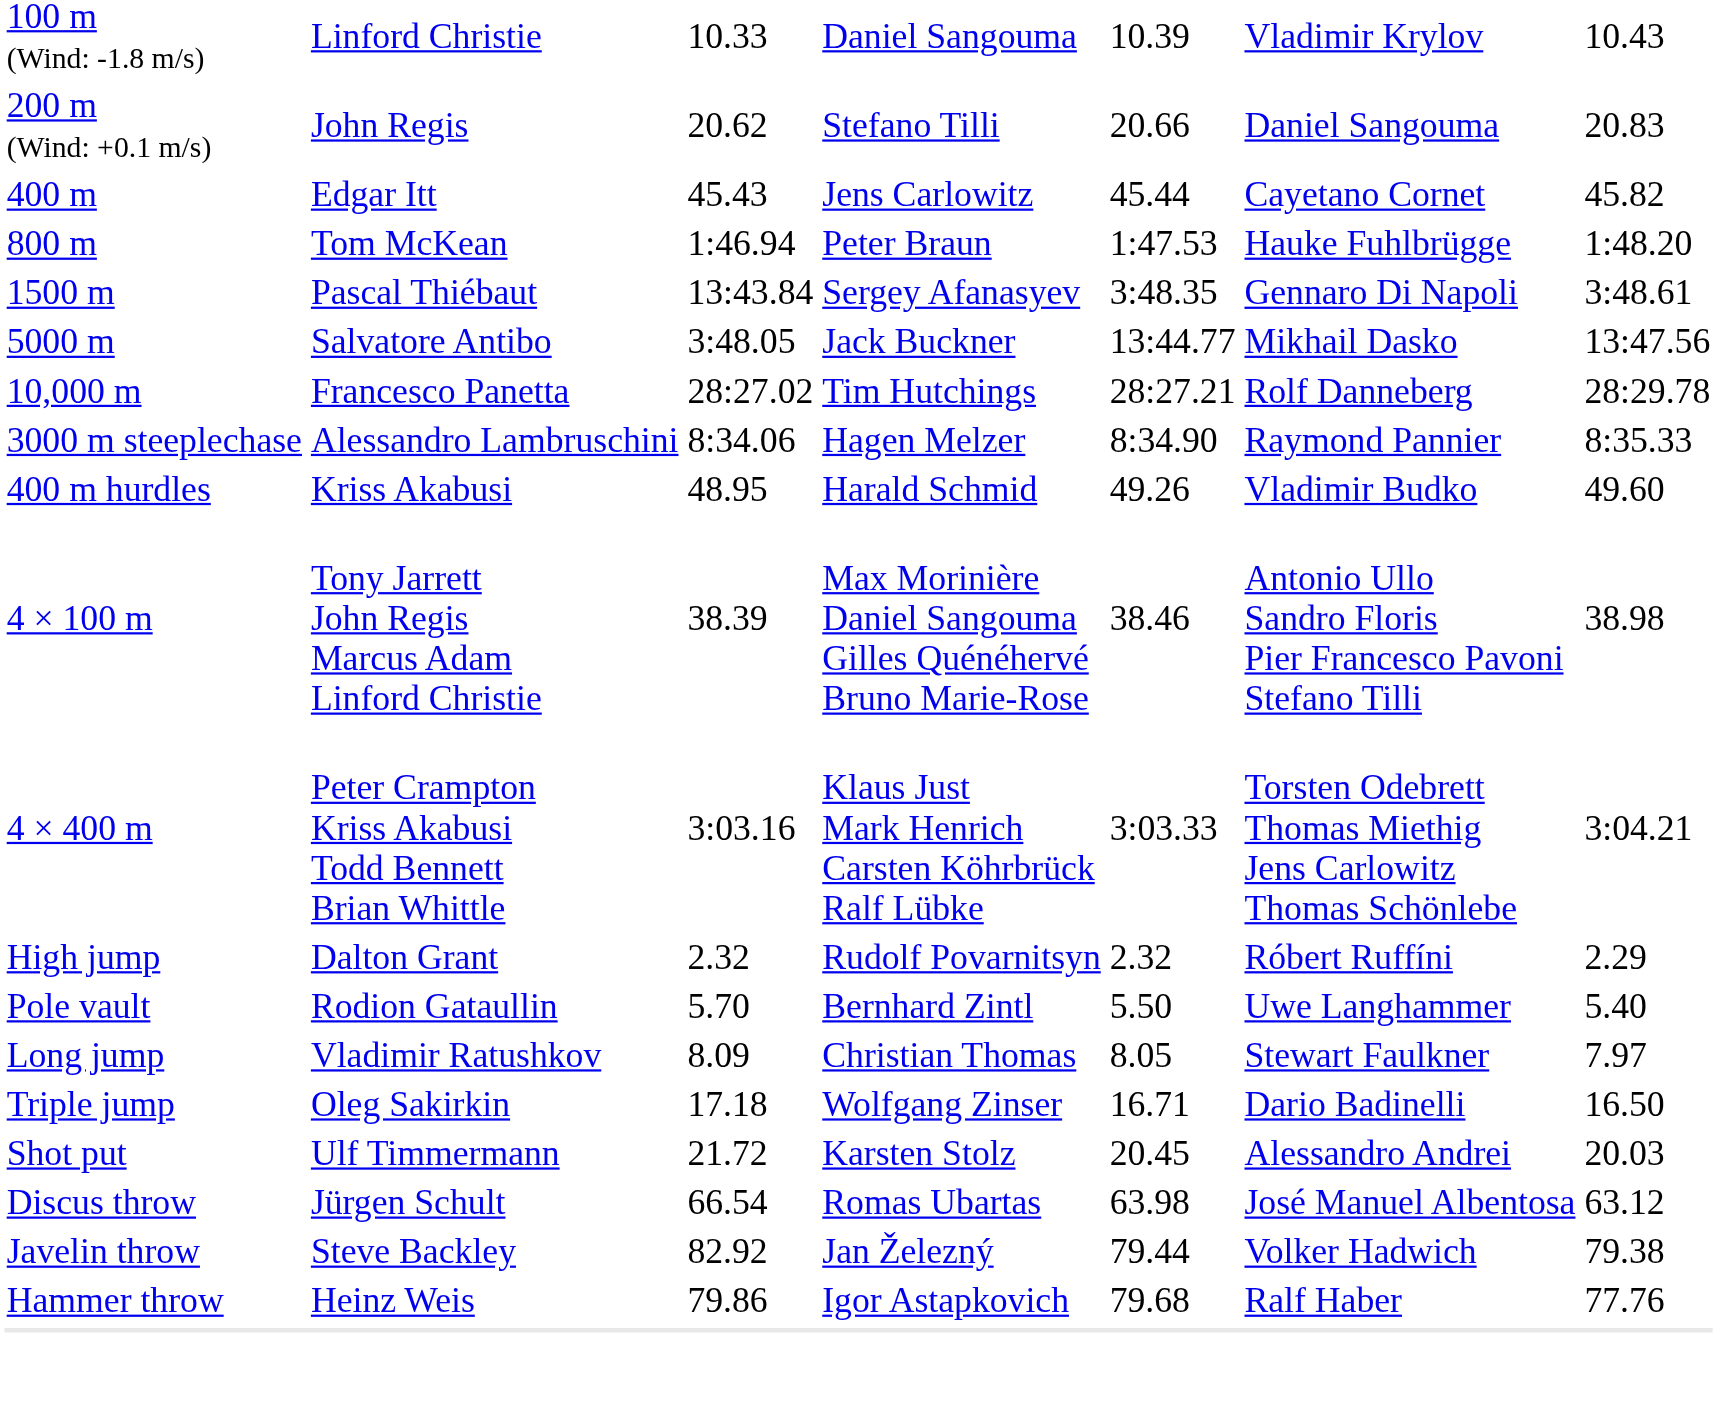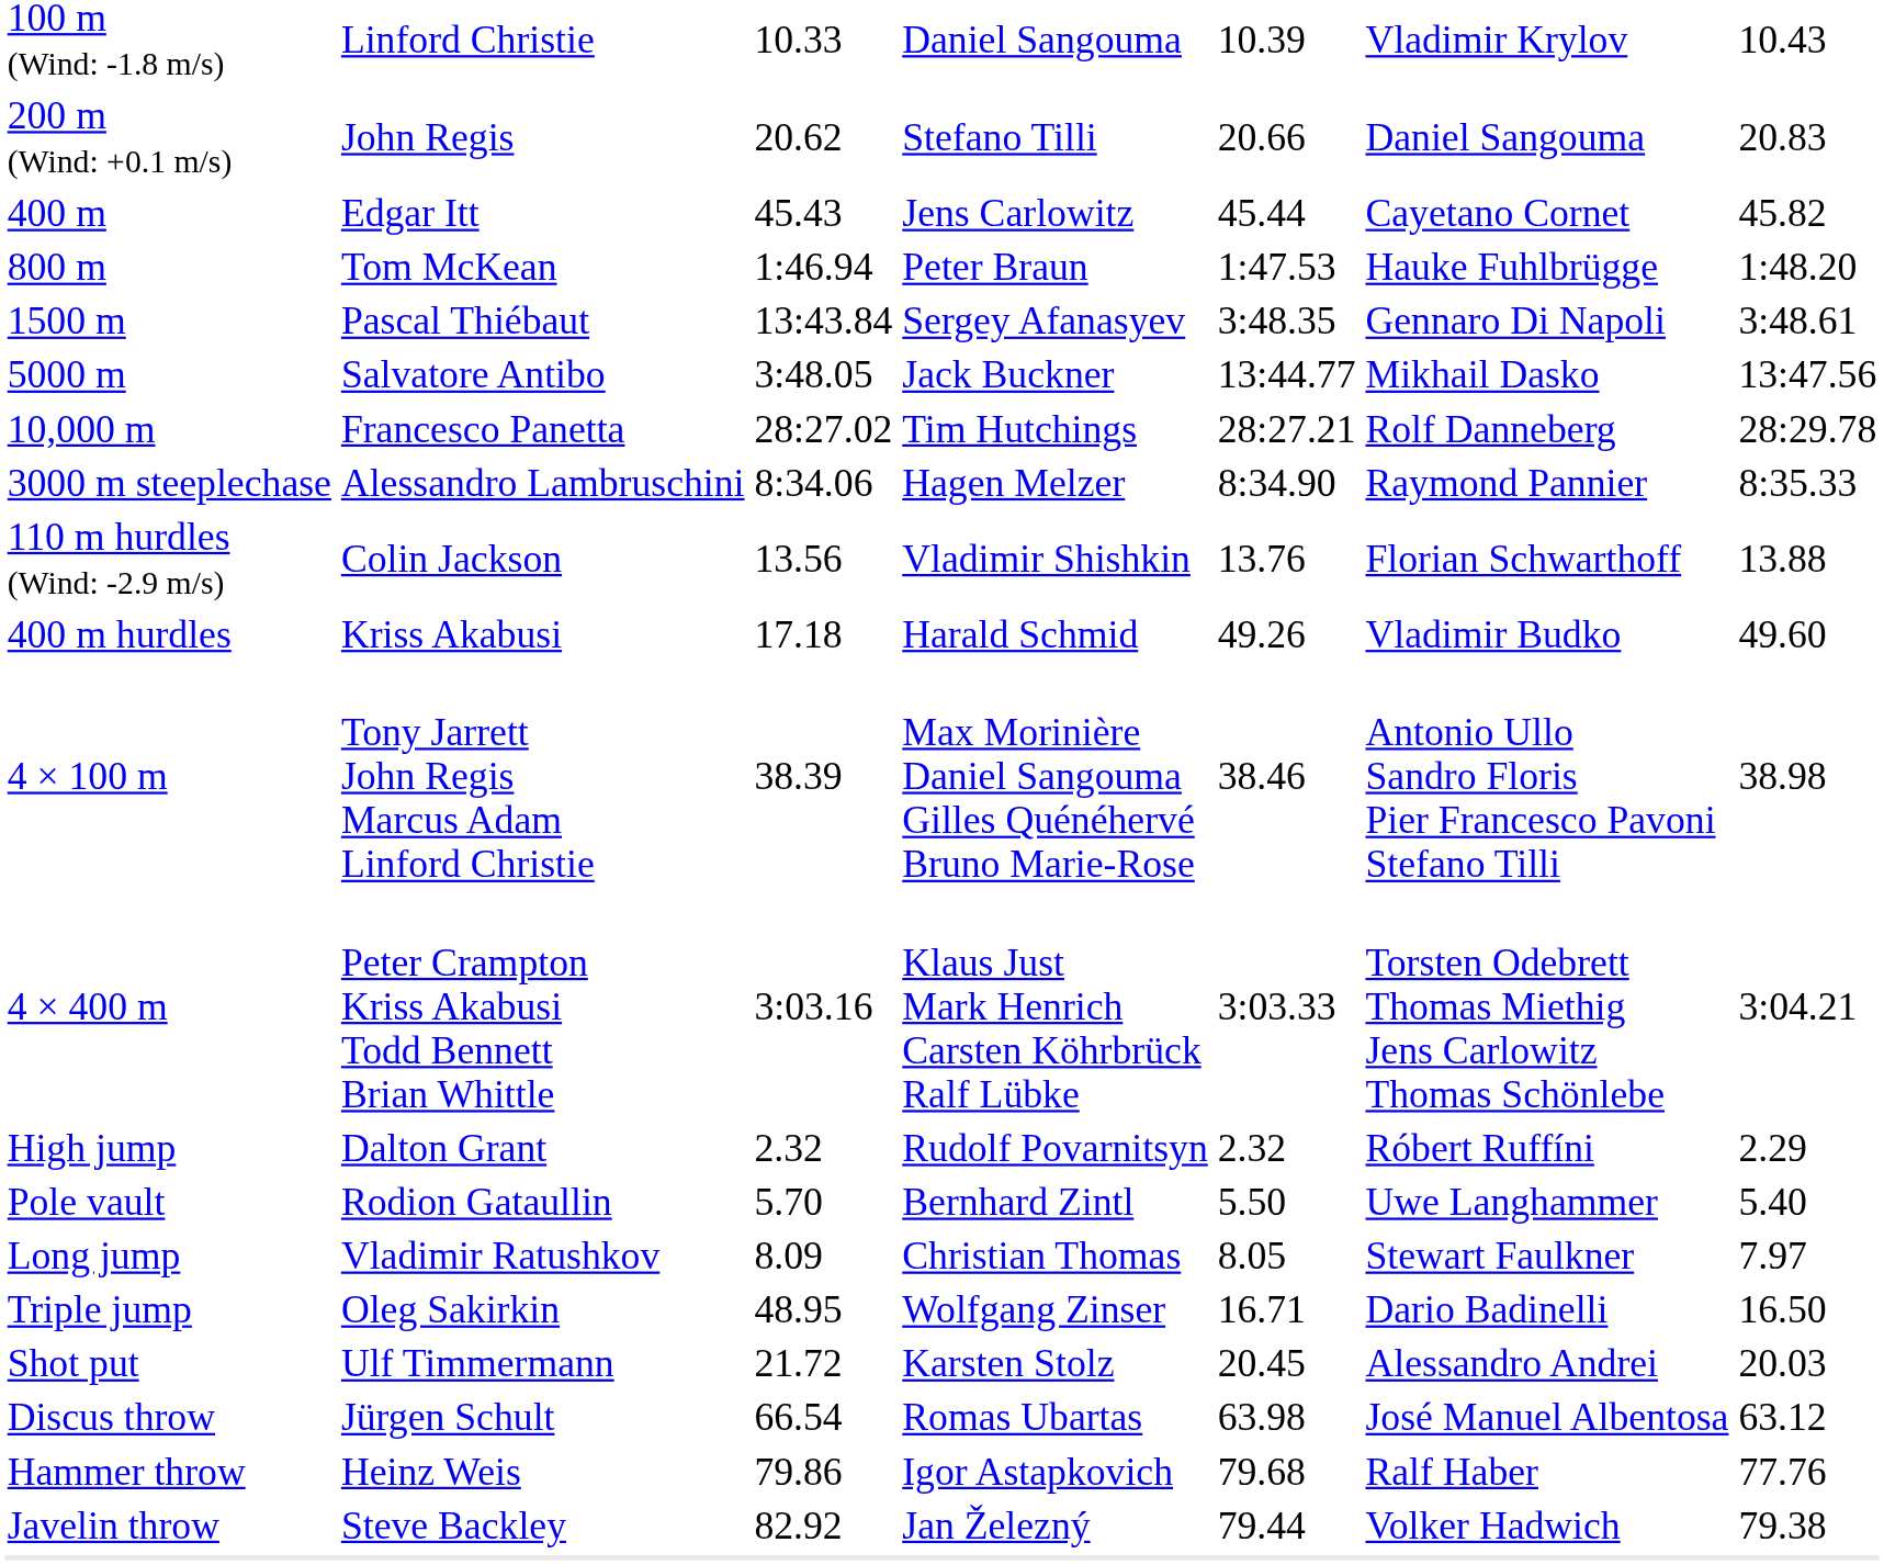 <table>
 <tr>
 <td><a href='#'>100 m</a><br><small>(Wind: -1.8 m/s)</small></td>
 <td><a href='#'>Linford Christie</a><br></td>
 <td>10.33</td>
 <td><a href='#'>Daniel Sangouma</a><br></td>
 <td>10.39</td>
 <td><a href='#'>Vladimir Krylov</a><br></td>
 <td>10.43</td>
 </tr>
 <tr>
 <td><a href='#'>200 m</a><br><small>(Wind: +0.1 m/s)</small></td>
 <td><a href='#'>John Regis</a><br></td>
 <td>20.62</td>
 <td><a href='#'>Stefano Tilli</a><br></td>
 <td>20.66</td>
 <td><a href='#'>Daniel Sangouma</a><br></td>
 <td>20.83</td>
 </tr>
 <tr>
 <td><a href='#'>400 m</a></td>
 <td><a href='#'>Edgar Itt</a><br></td>
 <td>45.43</td>
 <td><a href='#'>Jens Carlowitz</a><br></td>
 <td>45.44</td>
 <td><a href='#'>Cayetano Cornet</a><br></td>
 <td>45.82</td>
 </tr>
 <tr>
 <td><a href='#'>800 m</a></td>
 <td><a href='#'>Tom McKean</a><br></td>
 <td>1:46.94</td>
 <td><a href='#'>Peter Braun</a><br></td>
 <td>1:47.53</td>
 <td><a href='#'>Hauke Fuhlbrügge</a><br></td>
 <td>1:48.20</td>
 </tr>
 <tr>
 <td><a href='#'>1500 m</a></td>
 <td><a href='#'>Pascal Thiébaut</a><br></td>
 <td>13:43.84</td>
 <td><a href='#'>Sergey Afanasyev</a><br></td>
 <td>3:48.35</td>
 <td><a href='#'>Gennaro Di Napoli</a><br></td>
 <td>3:48.61</td>
 </tr>
 <tr>
 <td><a href='#'>5000 m</a></td>
 <td><a href='#'>Salvatore Antibo</a><br></td>
 <td>3:48.05</td>
 <td><a href='#'>Jack Buckner</a><br></td>
 <td>13:44.77</td>
 <td><a href='#'>Mikhail Dasko</a><br></td>
 <td>13:47.56</td>
 </tr>
 <tr>
 <td><a href='#'>10,000 m</a></td>
 <td><a href='#'>Francesco Panetta</a><br></td>
 <td>28:27.02</td>
 <td><a href='#'>Tim Hutchings</a><br></td>
 <td>28:27.21</td>
 <td><a href='#'>Rolf Danneberg</a><br></td>
 <td>28:29.78</td>
 </tr>
 <tr>
 <td><a href='#'>3000 m steeplechase</a></td>
 <td><a href='#'>Alessandro Lambruschini</a><br></td>
 <td>8:34.06</td>
 <td><a href='#'>Hagen Melzer</a><br></td>
 <td>8:34.90</td>
 <td><a href='#'>Raymond Pannier</a><br></td>
 <td>8:35.33</td>
 </tr>
 <tr>
+<td><a href='#'>110 m hurdles</a><br><small>(Wind: -2.9 m/s)</small></td>
+<td><a href='#'>Colin Jackson</a><br></td>
+<td>13.56</td>
+<td><a href='#'>Vladimir Shishkin</a><br></td>
+<td>13.76</td>
+<td><a href='#'>Florian Schwarthoff</a><br></td>
+<td>13.88</td>
+</tr>
+<tr>
 <td><a href='#'>400 m hurdles</a></td>
 <td><a href='#'>Kriss Akabusi</a><br></td>
-<td>48.95</td>
+<td>17.18</td>
 <td><a href='#'>Harald Schmid</a><br></td>
 <td>49.26</td>
 <td><a href='#'>Vladimir Budko</a><br></td>
 <td>49.60</td>
 </tr>
 <tr>
 <td><a href='#'>4 × 100 m</a></td>
 <td><br><a href='#'>Tony Jarrett</a><br><a href='#'>John Regis</a><br><a href='#'>Marcus Adam</a><br><a href='#'>Linford Christie</a></td>
 <td>38.39</td>
 <td><br><a href='#'>Max Morinière</a><br><a href='#'>Daniel Sangouma</a><br><a href='#'>Gilles Quénéhervé</a><br><a href='#'>Bruno Marie-Rose</a></td>
 <td>38.46</td>
 <td><br><a href='#'>Antonio Ullo</a><br><a href='#'>Sandro Floris</a><br><a href='#'>Pier Francesco Pavoni</a><br><a href='#'>Stefano Tilli</a></td>
 <td>38.98</td>
 </tr>
 <tr>
 <td><a href='#'>4 × 400 m</a></td>
 <td><br><a href='#'>Peter Crampton</a><br><a href='#'>Kriss Akabusi</a><br><a href='#'>Todd Bennett</a><br><a href='#'>Brian Whittle</a></td>
 <td>3:03.16</td>
 <td><br><a href='#'>Klaus Just</a><br><a href='#'>Mark Henrich</a><br><a href='#'>Carsten Köhrbrück</a><br><a href='#'>Ralf Lübke</a></td>
 <td>3:03.33</td>
 <td><br><a href='#'>Torsten Odebrett</a><br><a href='#'>Thomas Miethig</a><br><a href='#'>Jens Carlowitz</a><br><a href='#'>Thomas Schönlebe</a></td>
 <td>3:04.21</td>
 </tr>
 <tr>
 <td><a href='#'>High jump</a></td>
 <td><a href='#'>Dalton Grant</a><br></td>
 <td>2.32</td>
 <td><a href='#'>Rudolf Povarnitsyn</a><br></td>
 <td>2.32</td>
 <td><a href='#'>Róbert Ruffíni</a><br></td>
 <td>2.29</td>
 </tr>
 <tr>
 <td><a href='#'>Pole vault</a></td>
 <td><a href='#'>Rodion Gataullin</a><br></td>
 <td>5.70</td>
 <td><a href='#'>Bernhard Zintl</a><br></td>
 <td>5.50</td>
 <td><a href='#'>Uwe Langhammer</a><br></td>
 <td>5.40</td>
 </tr>
 <tr>
 <td><a href='#'>Long jump</a></td>
 <td><a href='#'>Vladimir Ratushkov</a><br></td>
 <td>8.09</td>
 <td><a href='#'>Christian Thomas</a><br></td>
 <td>8.05</td>
 <td><a href='#'>Stewart Faulkner</a><br></td>
 <td>7.97</td>
 </tr>
 <tr>
 <td><a href='#'>Triple jump</a></td>
 <td><a href='#'>Oleg Sakirkin</a><br></td>
-<td>17.18</td>
+<td>48.95</td>
 <td><a href='#'>Wolfgang Zinser</a><br></td>
 <td>16.71</td>
 <td><a href='#'>Dario Badinelli</a><br></td>
 <td>16.50</td>
 </tr>
 <tr>
 <td><a href='#'>Shot put</a></td>
 <td><a href='#'>Ulf Timmermann</a><br></td>
 <td>21.72</td>
 <td><a href='#'>Karsten Stolz</a><br></td>
 <td>20.45</td>
 <td><a href='#'>Alessandro Andrei</a><br></td>
 <td>20.03</td>
 </tr>
 <tr>
 <td><a href='#'>Discus throw</a></td>
 <td><a href='#'>Jürgen Schult</a><br></td>
 <td>66.54</td>
 <td><a href='#'>Romas Ubartas</a><br></td>
 <td>63.98</td>
 <td><a href='#'>José Manuel Albentosa</a><br></td>
 <td>63.12</td>
 </tr>
 <tr>
+<td><a href='#'>Hammer throw</a></td>
+<td><a href='#'>Heinz Weis</a><br></td>
+<td>79.86</td>
+<td><a href='#'>Igor Astapkovich</a><br></td>
+<td>79.68</td>
+<td><a href='#'>Ralf Haber</a><br></td>
+<td>77.76</td>
+</tr>
+<tr>
 <td><a href='#'>Javelin throw</a></td>
 <td><a href='#'>Steve Backley</a><br></td>
 <td>82.92</td>
 <td><a href='#'>Jan Železný</a><br></td>
 <td>79.44</td>
 <td><a href='#'>Volker Hadwich</a><br></td>
 <td>79.38</td>
 </tr>
-<tr>
-<td><a href='#'>Hammer throw</a></td>
-<td><a href='#'>Heinz Weis</a><br></td>
-<td>79.86</td>
-<td><a href='#'>Igor Astapkovich</a><br></td>
-<td>79.68</td>
-<td><a href='#'>Ralf Haber</a><br></td>
-<td>77.76</td>
-</tr>
 <tr style="background:#e8e8e8;">
 <td colspan=7></td>
 </tr>
 </table>
